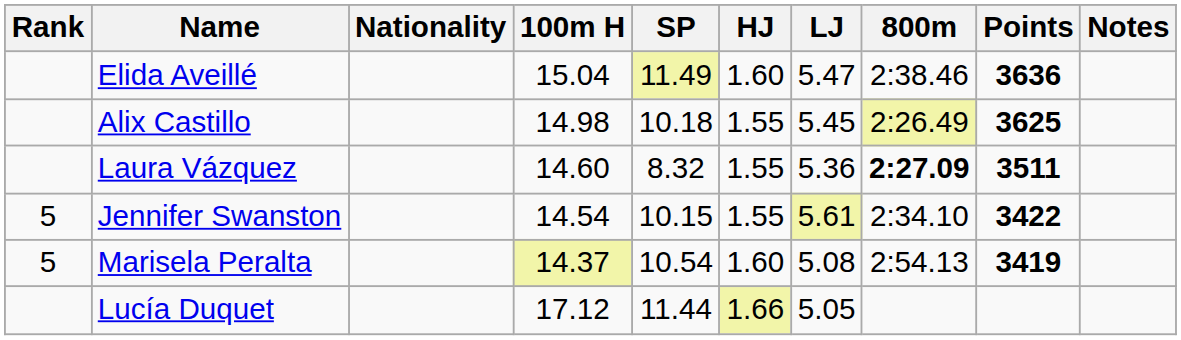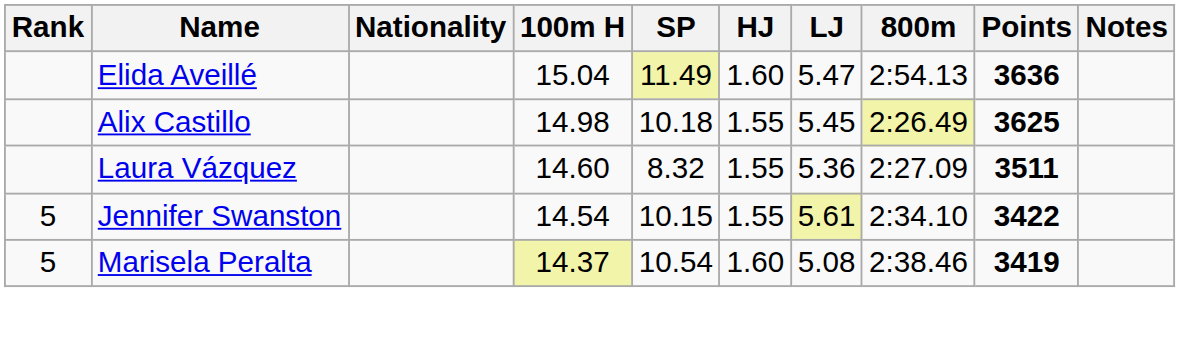 <table class="wikitable sortable" style="text-align:center">
 <tr>
 <th>Rank</th>
 <th>Name</th>
 <th>Nationality</th>
 <th>100m H</th>
 <th>SP</th>
 <th>HJ</th>
 <th>LJ</th>
 <th>800m</th>
 <th>Points</th>
 <th>Notes</th>
 </tr>
 <tr>
 <td></td>
 <td align=left><a href='#'>Elida Aveillé</a></td>
 <td align=left></td>
 <td>15.04</td>
 <td bgcolor=#F2F5A9>11.49</td>
 <td>1.60</td>
 <td>5.47</td>
-<td>2:38.46</td>
+<td>2:54.13</td>
 <td><strong>3636</strong></td>
 <td></td>
 </tr>
 <tr>
 <td></td>
 <td align=left><a href='#'>Alix Castillo</a></td>
 <td align=left></td>
 <td>14.98</td>
 <td>10.18</td>
 <td>1.55</td>
 <td>5.45</td>
 <td bgcolor=#F2F5A9>2:26.49</td>
 <td><strong>3625</strong></td>
 </tr>
 <tr>
 <td></td>
 <td align=left><a href='#'>Laura Vázquez</a></td>
 <td align=left></td>
 <td>14.60</td>
 <td>8.32</td>
 <td>1.55</td>
 <td>5.36</td>
-<td><strong>2:27.09</strong></td>
+<td>2:27.09</td>
 <td><strong>3511</strong></td>
 <td></td>
 </tr>
 <tr>
 <td>5</td>
 <td align=left><a href='#'>Jennifer Swanston</a></td>
 <td align=left></td>
 <td>14.54</td>
 <td>10.15</td>
 <td>1.55</td>
 <td bgcolor=#F2F5A9>5.61</td>
 <td>2:34.10</td>
 <td><strong>3422</strong></td>
 <td></td>
 </tr>
 <tr>
 <td>5</td>
 <td align=left><a href='#'>Marisela Peralta</a></td>
 <td align=left></td>
 <td bgcolor=#F2F5A9>14.37</td>
 <td>10.54</td>
 <td>1.60</td>
 <td>5.08</td>
-<td>2:54.13</td>
+<td>2:38.46</td>
 <td><strong>3419</strong></td>
 <td></td>
 </tr>
-<tr>
-<td></td>
-<td align=left><a href='#'>Lucía Duquet</a></td>
-<td align=left></td>
-<td>17.12</td>
-<td>11.44</td>
-<td bgcolor=#F2F5A9>1.66</td>
-<td>5.05</td>
-<td></td>
-<td></td>
-<td></td>
-</tr>
 </table>
